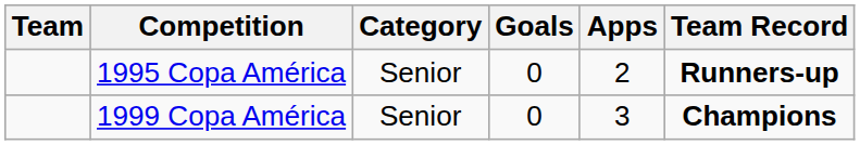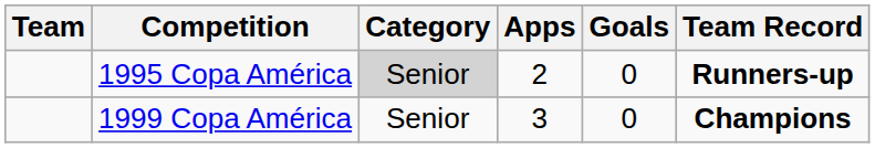 <table class="wikitable" style="text-align: center;">
 <tr>
 <th>Team</th>
 <th>Competition</th>
 <th>Category</th>
+<th>Apps</th>
 <th>Goals</th>
-<th>Apps</th>
 <th>Team Record</th>
 </tr>
 <tr>
 <td></td>
 <td><a href='#'>1995 Copa América</a></td>
-<td>Senior</td>
+<td style="background: lightgrey;">Senior</td>
+<td>2</td>
 <td>0</td>
-<td>2</td>
 <td><strong>Runners-up</strong></td>
 </tr>
 <tr>
 <td></td>
 <td><a href='#'>1999 Copa América</a></td>
 <td>Senior</td>
+<td>3</td>
 <td>0</td>
-<td>3</td>
 <td><strong>Champions</strong></td>
 </tr>
 </table>
